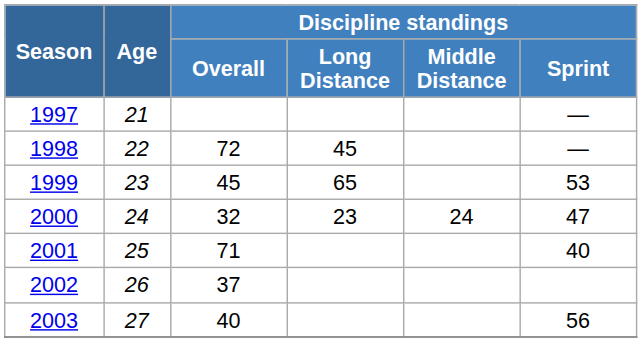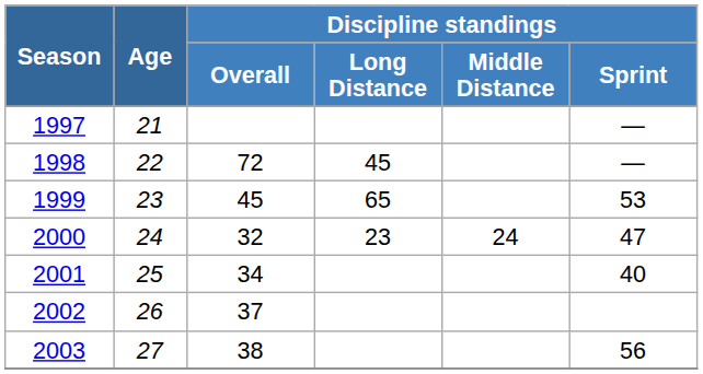 <table class="wikitable" style="font-size:95%; text-align:center; border:grey solid 1px; border-collapse:collapse; background:#ffffff;">
 <tr>
 <th style="background-color:#369; color:white; width:60px;" rowspan="2"> Season </th>
 <th style="background-color:#369; color:white; width:40px;" rowspan="2"> Age </th>
 <th style="background-color:#4180be; color:white;" colspan="4">Discipline standings</th>
 </tr>
 <tr>
 <th style="background-color:#4180be; color:white; width:75px;">Overall</th>
 <th style="background-color:#4180be; color:white; width:75px;">Long Distance</th>
 <th style="background-color:#4180be; color:white; width:75px;">Middle Distance</th>
 <th style="background-color:#4180be; color:white; width:75px;">Sprint</th>
 </tr>
 <tr>
 <td><a href='#'>1997</a></td>
 <td><em>21</em></td>
 <td></td>
 <td></td>
 <td></td>
 <td>—</td>
 </tr>
 <tr>
 <td><a href='#'>1998</a></td>
 <td><em>22</em></td>
 <td>72</td>
 <td>45</td>
 <td></td>
 <td>—</td>
 </tr>
 <tr>
 <td><a href='#'>1999</a></td>
 <td><em>23</em></td>
 <td>45</td>
 <td>65</td>
 <td></td>
 <td>53</td>
 </tr>
 <tr>
 <td><a href='#'>2000</a></td>
 <td><em>24</em></td>
 <td>32</td>
 <td>23</td>
 <td>24</td>
 <td>47</td>
 </tr>
 <tr>
 <td><a href='#'>2001</a></td>
 <td><em>25</em></td>
-<td>71</td>
+<td>34</td>
 <td></td>
 <td></td>
 <td>40</td>
 </tr>
 <tr>
 <td><a href='#'>2002</a></td>
 <td><em>26</em></td>
 <td>37</td>
 <td></td>
 <td></td>
 <td></td>
 </tr>
 <tr>
 <td><a href='#'>2003</a></td>
 <td><em>27</em></td>
-<td>40</td>
+<td>38</td>
 <td></td>
 <td></td>
 <td>56</td>
 </tr>
 <tr>
 </tr>
 </table>
